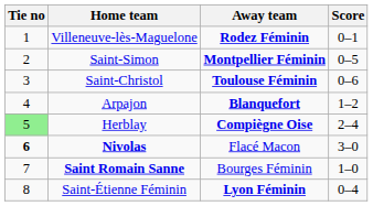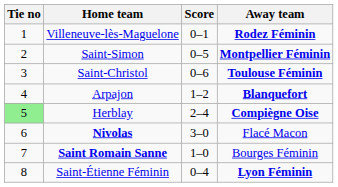 <table class="wikitable" style="text-align:center">
 <tr>
 <th>Tie no</th>
 <th>Home team</th>
+<th>Score</th>
 <th>Away team</th>
-<th>Score</th>
 </tr>
 <tr>
 <td>1</td>
 <td><a href='#'>Villeneuve-lès-Maguelone</a></td>
+<td>0–1</td>
 <td><strong><a href='#'>Rodez Féminin</a></strong></td>
-<td>0–1</td>
 </tr>
 <tr>
 <td>2</td>
 <td><a href='#'>Saint-Simon</a></td>
+<td>0–5</td>
 <td><strong><a href='#'>Montpellier Féminin</a></strong></td>
-<td>0–5</td>
 </tr>
 <tr>
 <td>3</td>
 <td><a href='#'>Saint-Christol</a></td>
+<td>0–6</td>
 <td><strong><a href='#'>Toulouse Féminin</a></strong></td>
-<td>0–6</td>
 </tr>
 <tr>
 <td>4</td>
 <td><a href='#'>Arpajon</a></td>
+<td>1–2</td>
 <td><strong><a href='#'>Blanquefort</a></strong></td>
-<td>1–2</td>
 </tr>
 <tr>
 <td style="background: lightgreen;">5</td>
 <td><a href='#'>Herblay</a></td>
+<td>2–4</td>
 <td><strong><a href='#'>Compiègne Oise</a></strong></td>
-<td>2–4</td>
 </tr>
 <tr>
-<td><strong>6</strong></td>
+<td>6</td>
 <td><strong><a href='#'>Nivolas</a></strong></td>
+<td>3–0</td>
 <td><a href='#'>Flacé Macon</a></td>
-<td>3–0</td>
 </tr>
 <tr>
 <td>7</td>
 <td><strong><a href='#'>Saint Romain Sanne</a></strong></td>
+<td>1–0</td>
 <td><a href='#'>Bourges Féminin</a></td>
-<td>1–0</td>
 </tr>
 <tr>
 <td>8</td>
 <td><a href='#'>Saint-Étienne Féminin</a></td>
+<td>0–4</td>
 <td><strong><a href='#'>Lyon Féminin</a></strong></td>
-<td>0–4</td>
 </tr>
 </table>
